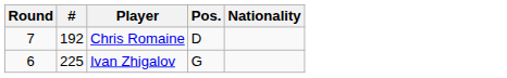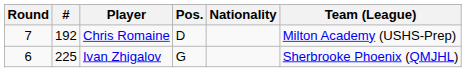 <table class="wikitable">
 <tr>
 <th>Round</th>
 <th>#</th>
 <th>Player</th>
 <th>Pos.</th>
 <th>Nationality</th>
+<th>Team (League)</th>
 </tr>
 <tr>
 <td style="text-align:center;">7</td>
 <td style="text-align:center;">192</td>
 <td><a href='#'>Chris Romaine</a></td>
 <td>D</td>
 <td></td>
+<td><a href='#'>Milton Academy</a> (USHS-Prep)</td>
 </tr>
 <tr>
 <td style="text-align:center;">6</td>
 <td style="text-align:center;">225</td>
 <td><a href='#'>Ivan Zhigalov</a></td>
 <td>G</td>
 <td></td>
+<td><a href='#'>Sherbrooke Phoenix</a> (<a href='#'>QMJHL</a>)</td>
 </tr>
 </table>
